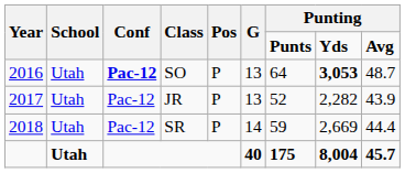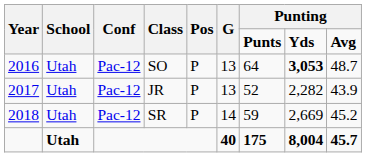 <table class="wikitable">
 <tr>
 <th rowspan="2">Year</th>
 <th rowspan="2">School</th>
 <th rowspan="2">Conf</th>
 <th rowspan="2">Class</th>
 <th rowspan="2">Pos</th>
 <th rowspan="2">G</th>
 <th colspan="3" style="text-align: center; font-weight:bold;">Punting</th>
 </tr>
 <tr>
 <td style="font-weight:bold;">Punts</td>
 <td style="font-weight:bold;">Yds</td>
 <td style="font-weight:bold;">Avg</td>
 </tr>
 <tr>
 <td><a href='#'>2016</a></td>
 <td><a href='#'>Utah</a></td>
-<td><strong><a href='#'>Pac-12</a></strong></td>
+<td><a href='#'>Pac-12</a></td>
 <td>SO</td>
 <td>P</td>
 <td>13</td>
 <td>64</td>
 <td><strong>3,053</strong></td>
 <td>48.7</td>
 </tr>
 <tr>
 <td><a href='#'>2017</a></td>
 <td><a href='#'>Utah</a></td>
 <td><a href='#'>Pac-12</a></td>
 <td>JR</td>
 <td>P</td>
 <td>13</td>
 <td>52</td>
 <td>2,282</td>
 <td>43.9</td>
 </tr>
 <tr>
 <td><a href='#'>2018</a></td>
 <td><a href='#'>Utah</a></td>
 <td><a href='#'>Pac-12</a></td>
 <td>SR</td>
 <td>P</td>
 <td>14</td>
 <td>59</td>
 <td>2,669</td>
-<td>44.4</td>
+<td>45.2</td>
 </tr>
 <tr>
 <td style="font-weight:bold;"></td>
 <td style="font-weight:bold;">Utah</td>
 <td colspan="3" style="font-weight:bold;"></td>
 <td style="font-weight:bold;">40</td>
 <td style="font-weight:bold;">175</td>
 <td style="font-weight:bold;">8,004</td>
 <td style="font-weight:bold;">45.7</td>
 </tr>
 </table>
